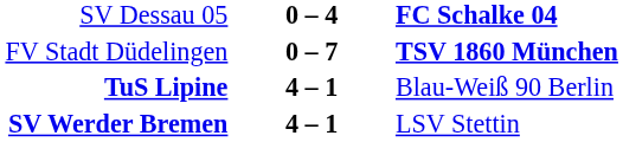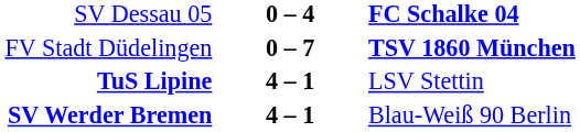 <table width=100% cellspacing=1>
 <tr>
 <th width=25%></th>
 <th width=10%></th>
 <th width=25%></th>
 <th></th>
 </tr>
 <tr style=font-size:90%>
 <td align=right><a href='#'>SV Dessau 05</a></td>
 <td align=center><strong>0 – 4</strong></td>
 <td><strong><a href='#'>FC Schalke 04</a></strong></td>
 </tr>
 <tr style=font-size:90%>
 <td align=right><a href='#'>FV Stadt Düdelingen</a></td>
 <td align=center><strong>0 – 7</strong></td>
 <td><strong><a href='#'>TSV 1860 München</a></strong></td>
 </tr>
 <tr style=font-size:90%>
 <td align=right><strong><a href='#'>TuS Lipine</a></strong></td>
 <td align=center><strong>4 – 1</strong></td>
-<td><a href='#'>Blau-Weiß 90 Berlin</a></td>
+<td><a href='#'>LSV Stettin</a></td>
 </tr>
 <tr style=font-size:90%>
 <td align=right><strong><a href='#'>SV Werder Bremen</a></strong></td>
 <td align=center><strong>4 – 1</strong></td>
-<td><a href='#'>LSV Stettin</a></td>
+<td><a href='#'>Blau-Weiß 90 Berlin</a></td>
 </tr>
 </table>
